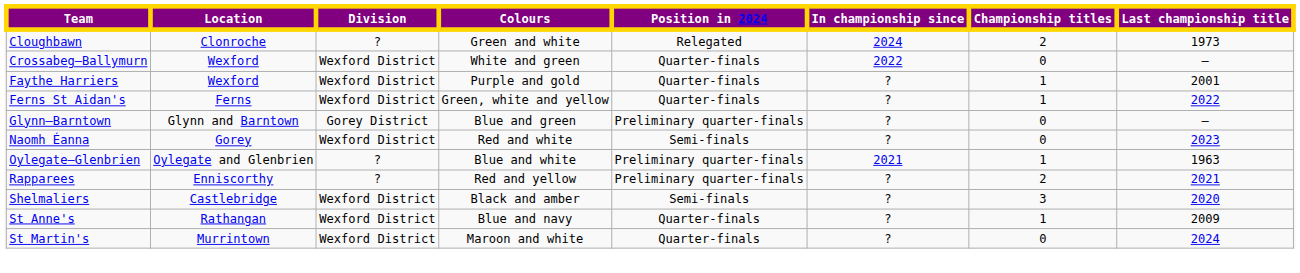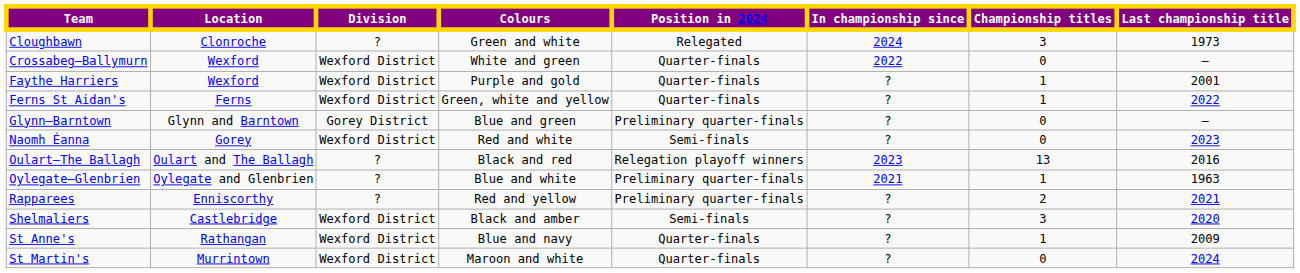 <table class="wikitable sortable" style="text-align:center">
 <tr>
 <th style="background:purple;color:white;border:5px solid gold">Team</th>
 <th style="background:purple;color:white;border:5px solid gold">Location</th>
 <th style="background:purple;color:white;border:5px solid gold">Division</th>
 <th style="background:purple;color:white;border:5px solid gold">Colours</th>
 <th style="background:purple;color:white;border:5px solid gold">Position in <a href='#'>2024</a></th>
 <th style="background:purple;color:white;border:5px solid gold">In championship since</th>
 <th style="background:purple;color:white;border:5px solid gold">Championship titles</th>
 <th style="background:purple;color:white;border:5px solid gold">Last championship title</th>
 </tr>
 <tr>
 <td style="text-align:left"> <a href='#'>Cloughbawn</a></td>
 <td><a href='#'>Clonroche</a></td>
 <td>?</td>
 <td>Green and white</td>
 <td>Relegated</td>
 <td><a href='#'>2024</a></td>
-<td>2</td>
+<td>3</td>
 <td>1973</td>
 </tr>
 <tr>
 <td style="text-align:left"> <a href='#'>Crossabeg–Ballymurn</a></td>
 <td><a href='#'>Wexford</a></td>
 <td>Wexford District</td>
 <td>White and green</td>
 <td>Quarter-finals</td>
 <td><a href='#'>2022</a></td>
 <td>0</td>
 <td>—</td>
 </tr>
 <tr>
 <td style="text-align:left"> <a href='#'>Faythe Harriers</a></td>
 <td><a href='#'>Wexford</a></td>
 <td>Wexford District</td>
 <td>Purple and gold</td>
 <td>Quarter-finals</td>
 <td>?</td>
 <td>1</td>
 <td>2001</td>
 </tr>
 <tr>
 <td style="text-align:left"> <a href='#'>Ferns St Aidan's</a></td>
 <td><a href='#'>Ferns</a></td>
 <td>Wexford District</td>
 <td>Green, white and yellow</td>
 <td>Quarter-finals</td>
 <td>?</td>
 <td>1</td>
 <td><a href='#'>2022</a></td>
 </tr>
 <tr>
 <td style="text-align:left"> <a href='#'>Glynn–Barntown</a></td>
 <td>Glynn and <a href='#'>Barntown</a></td>
 <td>Gorey District</td>
 <td>Blue and green</td>
 <td>Preliminary quarter-finals</td>
 <td>?</td>
 <td>0</td>
 <td>—</td>
 </tr>
 <tr>
 <td style="text-align:left"> <a href='#'>Naomh Éanna</a></td>
 <td><a href='#'>Gorey</a></td>
 <td>Wexford District</td>
 <td>Red and white</td>
 <td>Semi-finals</td>
 <td>?</td>
 <td>0</td>
 <td><a href='#'>2023</a></td>
 </tr>
 <tr>
+<td style="text-align:left"> <a href='#'>Oulart–The Ballagh</a></td>
+<td><a href='#'>Oulart</a> and <a href='#'>The Ballagh</a></td>
+<td>?</td>
+<td>Black and red</td>
+<td>Relegation playoff winners</td>
+<td><a href='#'>2023</a></td>
+<td>13</td>
+<td>2016</td>
+</tr>
+<tr>
 <td style="text-align:left"> <a href='#'>Oylegate–Glenbrien</a></td>
 <td><a href='#'>Oylegate</a> and Glenbrien</td>
 <td>?</td>
 <td>Blue and white</td>
 <td>Preliminary quarter-finals</td>
 <td><a href='#'>2021</a></td>
 <td>1</td>
 <td>1963</td>
 </tr>
 <tr>
 <td style="text-align:left"> <a href='#'>Rapparees</a></td>
 <td><a href='#'>Enniscorthy</a></td>
 <td>?</td>
 <td>Red and yellow</td>
 <td>Preliminary quarter-finals</td>
 <td>?</td>
 <td>2</td>
 <td><a href='#'>2021</a></td>
 </tr>
 <tr>
 <td style="text-align:left"> <a href='#'>Shelmaliers</a></td>
 <td><a href='#'>Castlebridge</a></td>
 <td>Wexford District</td>
 <td>Black and amber</td>
 <td>Semi-finals</td>
 <td>?</td>
 <td>3</td>
 <td><a href='#'>2020</a></td>
 </tr>
 <tr>
 <td style="text-align:left"> <a href='#'>St Anne's</a></td>
 <td><a href='#'>Rathangan</a></td>
 <td>Wexford District</td>
 <td>Blue and navy</td>
 <td>Quarter-finals</td>
 <td>?</td>
 <td>1</td>
 <td>2009</td>
 </tr>
 <tr>
 <td style="text-align:left"> <a href='#'>St Martin's</a></td>
 <td><a href='#'>Murrintown</a></td>
 <td>Wexford District</td>
 <td>Maroon and white</td>
 <td>Quarter-finals</td>
 <td>?</td>
 <td>0</td>
 <td><a href='#'>2024</a></td>
 </tr>
 </table>
